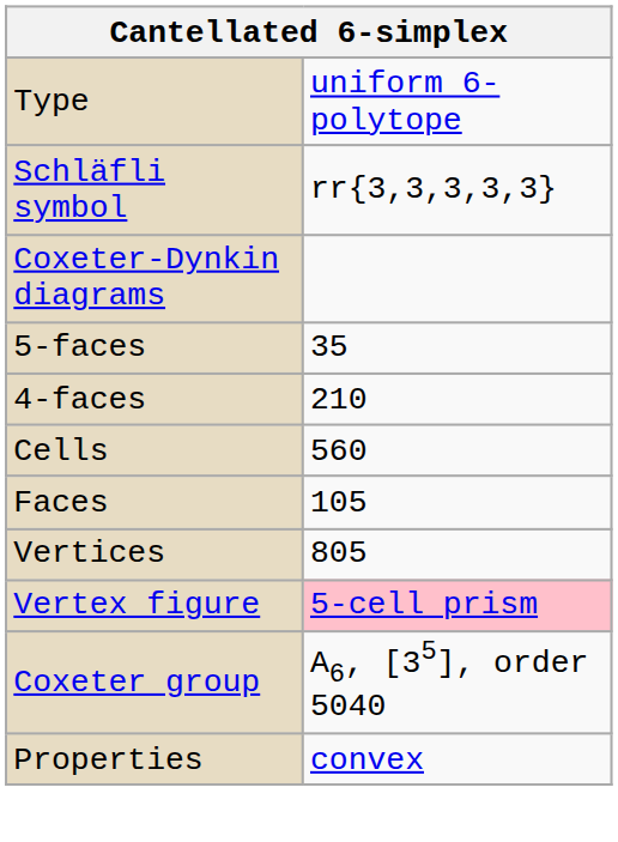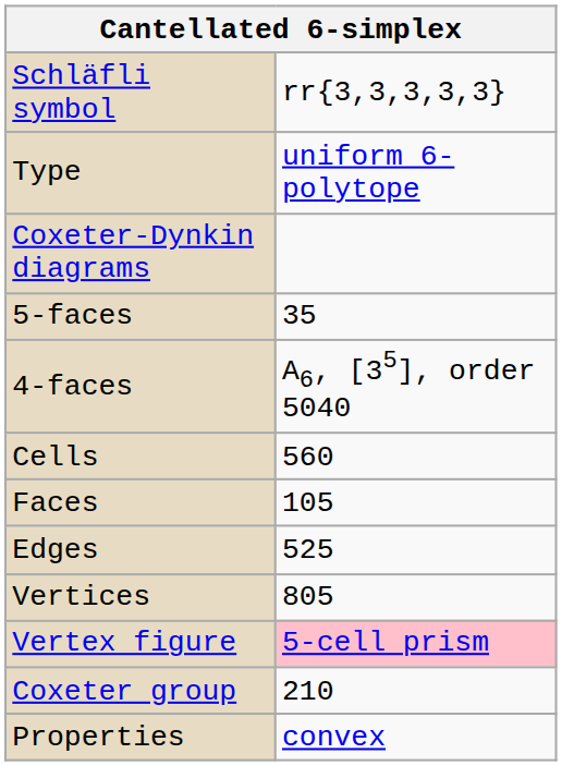 <table class="wikitable" align="right" style="margin-left:10px" width="250">
 <tr>
 <th bgcolor=#e7dcc3 colspan=2>Cantellated 6-simplex</th>
 </tr>
 <tr>
+<td bgcolor=#e7dcc3><a href='#'>Schläfli symbol</a></td>
+<td>rr{3,3,3,3,3}<br></td>
+</tr>
+<tr>
 <td bgcolor=#e7dcc3>Type</td>
 <td><a href='#'>uniform 6-polytope</a></td>
-</tr>
-<tr>
-<td bgcolor=#e7dcc3><a href='#'>Schläfli symbol</a></td>
-<td>rr{3,3,3,3,3}<br></td>
 </tr>
 <tr>
 <td bgcolor=#e7dcc3><a href='#'>Coxeter-Dynkin diagrams</a></td>
 <td><br></td>
 </tr>
 <tr>
 <td bgcolor=#e7dcc3>5-faces</td>
 <td>35</td>
 </tr>
 <tr>
 <td bgcolor=#e7dcc3>4-faces</td>
-<td>210</td>
+<td>A<sub>6</sub>, [3<sup>5</sup>], order 5040</td>
 </tr>
 <tr>
 <td bgcolor=#e7dcc3>Cells</td>
 <td>560</td>
 </tr>
 <tr>
 <td bgcolor=#e7dcc3>Faces</td>
 <td>105</td>
+</tr>
+<tr>
+<td bgcolor=#e7dcc3>Edges</td>
+<td>525</td>
 </tr>
 <tr>
 <td bgcolor=#e7dcc3>Vertices</td>
 <td>805</td>
 </tr>
 <tr>
 <td bgcolor=#e7dcc3><a href='#'>Vertex figure</a></td>
 <td style="background: pink;"><a href='#'>5-cell prism</a></td>
 </tr>
 <tr>
 <td bgcolor=#e7dcc3><a href='#'>Coxeter group</a></td>
-<td>A<sub>6</sub>, [3<sup>5</sup>], order 5040</td>
+<td>210</td>
 </tr>
 <tr>
 <td bgcolor=#e7dcc3>Properties</td>
 <td><a href='#'>convex</a></td>
 </tr>
 </table>
